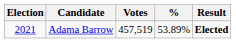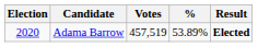 <table class="wikitable" style="text-align: center;">
 <tr>
 <th>Election</th>
 <th>Candidate</th>
 <th><strong>Votes</strong></th>
 <th><strong>%</strong></th>
 <th><strong>Result</strong></th>
 </tr>
 <tr>
-<td><a href='#'>2021</a></td>
+<td><a href='#'>2020</a></td>
 <td><a href='#'>Adama Barrow</a></td>
 <td>457,519</td>
 <td>53.89%</td>
 <td><strong>Elected</strong> </td>
 </tr>
 </table>
